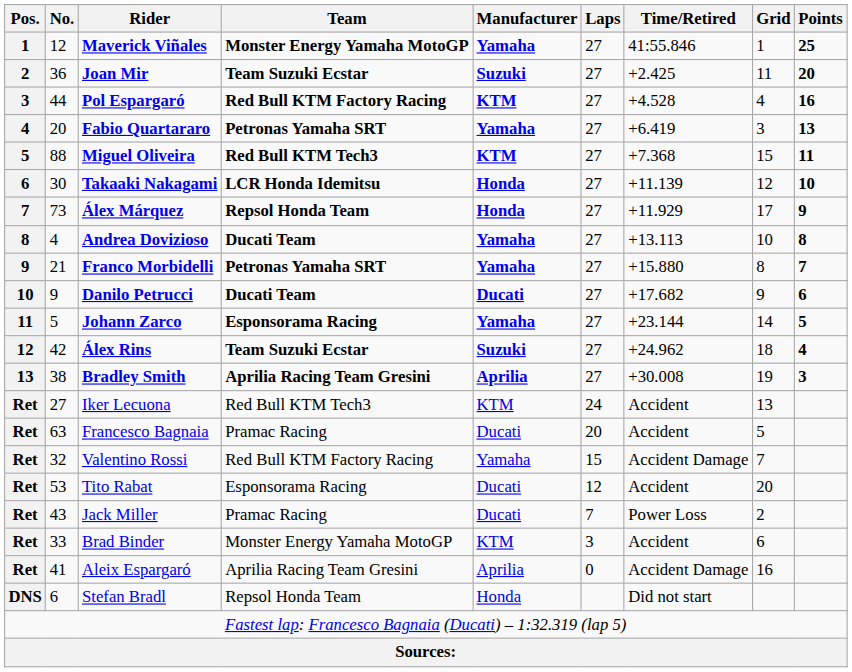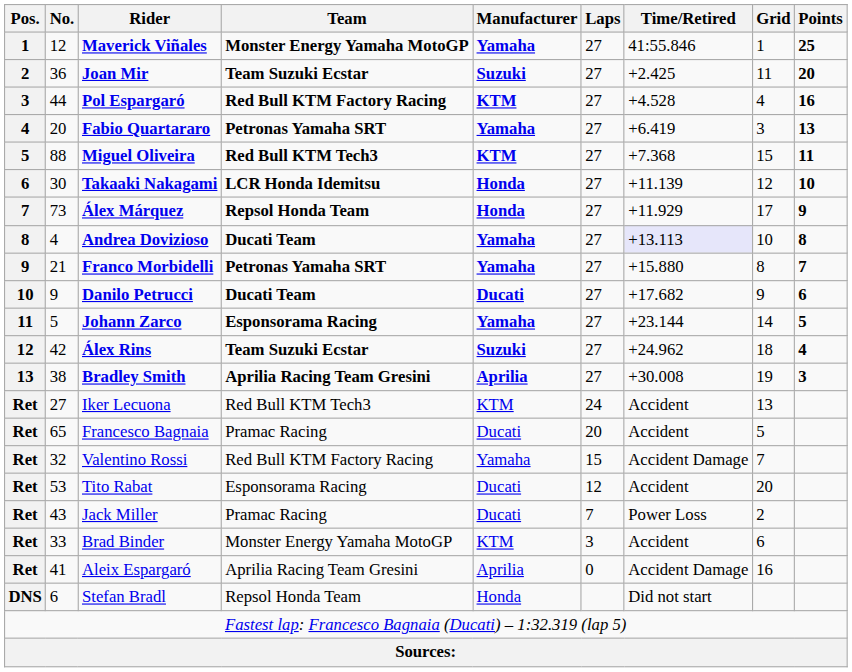 <table class="wikitable" style="font-size: 95%;">
 <tr>
 <th>Pos.</th>
 <th>No.</th>
 <th>Rider</th>
 <th>Team</th>
 <th>Manufacturer</th>
 <th>Laps</th>
 <th>Time/Retired</th>
 <th>Grid</th>
 <th>Points</th>
 </tr>
 <tr>
 <th>1</th>
 <td>12</td>
 <td> <strong><a href='#'>Maverick Viñales</a></strong></td>
 <td><strong>Monster Energy Yamaha MotoGP</strong></td>
 <td><strong><a href='#'>Yamaha</a></strong></td>
 <td>27</td>
 <td>41:55.846</td>
 <td>1</td>
 <td><strong>25</strong></td>
 </tr>
 <tr>
 <th>2</th>
 <td>36</td>
 <td> <strong><a href='#'>Joan Mir</a></strong></td>
 <td><strong>Team Suzuki Ecstar</strong></td>
 <td><strong><a href='#'>Suzuki</a></strong></td>
 <td>27</td>
 <td>+2.425</td>
 <td>11</td>
 <td><strong>20</strong></td>
 </tr>
 <tr>
 <th>3</th>
 <td>44</td>
 <td> <strong><a href='#'>Pol Espargaró</a></strong></td>
 <td><strong>Red Bull KTM Factory Racing</strong></td>
 <td><strong><a href='#'>KTM</a></strong></td>
 <td>27</td>
 <td>+4.528</td>
 <td>4</td>
 <td><strong>16</strong></td>
 </tr>
 <tr>
 <th>4</th>
 <td>20</td>
 <td> <strong><a href='#'>Fabio Quartararo</a></strong></td>
 <td><strong>Petronas Yamaha SRT</strong></td>
 <td><strong><a href='#'>Yamaha</a></strong></td>
 <td>27</td>
 <td>+6.419</td>
 <td>3</td>
 <td><strong>13</strong></td>
 </tr>
 <tr>
 <th>5</th>
 <td>88</td>
 <td> <strong><a href='#'>Miguel Oliveira</a></strong></td>
 <td><strong>Red Bull KTM Tech3</strong></td>
 <td><strong><a href='#'>KTM</a></strong></td>
 <td>27</td>
 <td>+7.368</td>
 <td>15</td>
 <td><strong>11</strong></td>
 </tr>
 <tr>
 <th>6</th>
 <td>30</td>
 <td> <strong><a href='#'>Takaaki Nakagami</a></strong></td>
 <td><strong>LCR Honda Idemitsu</strong></td>
 <td><strong><a href='#'>Honda</a></strong></td>
 <td>27</td>
 <td>+11.139</td>
 <td>12</td>
 <td><strong>10</strong></td>
 </tr>
 <tr>
 <th>7</th>
 <td>73</td>
 <td> <strong><a href='#'>Álex Márquez</a></strong></td>
 <td><strong>Repsol Honda Team</strong></td>
 <td><strong><a href='#'>Honda</a></strong></td>
 <td>27</td>
 <td>+11.929</td>
 <td>17</td>
 <td><strong>9</strong></td>
 </tr>
 <tr>
 <th>8</th>
 <td>4</td>
 <td> <strong><a href='#'>Andrea Dovizioso</a></strong></td>
 <td><strong>Ducati Team</strong></td>
 <td><strong><a href='#'>Yamaha</a></strong></td>
 <td>27</td>
-<td>+13.113</td>
+<td style="background: lavender;">+13.113</td>
 <td>10</td>
 <td><strong>8</strong></td>
 </tr>
 <tr>
 <th>9</th>
 <td>21</td>
 <td> <strong><a href='#'>Franco Morbidelli</a></strong></td>
 <td><strong>Petronas Yamaha SRT</strong></td>
 <td><strong><a href='#'>Yamaha</a></strong></td>
 <td>27</td>
 <td>+15.880</td>
 <td>8</td>
 <td><strong>7</strong></td>
 </tr>
 <tr>
 <th>10</th>
 <td>9</td>
 <td> <strong><a href='#'>Danilo Petrucci</a></strong></td>
 <td><strong>Ducati Team</strong></td>
 <td><strong><a href='#'>Ducati</a></strong></td>
 <td>27</td>
 <td>+17.682</td>
 <td>9</td>
 <td><strong>6</strong></td>
 </tr>
 <tr>
 <th>11</th>
 <td>5</td>
 <td> <strong><a href='#'>Johann Zarco</a></strong></td>
 <td><strong>Esponsorama Racing</strong></td>
 <td><strong><a href='#'>Yamaha</a></strong></td>
 <td>27</td>
 <td>+23.144</td>
 <td>14</td>
 <td><strong>5</strong></td>
 </tr>
 <tr>
 <th>12</th>
 <td>42</td>
 <td> <strong><a href='#'>Álex Rins</a></strong></td>
 <td><strong>Team Suzuki Ecstar</strong></td>
 <td><strong><a href='#'>Suzuki</a></strong></td>
 <td>27</td>
 <td>+24.962</td>
 <td>18</td>
 <td><strong>4</strong></td>
 </tr>
 <tr>
 <th>13</th>
 <td>38</td>
 <td> <strong><a href='#'>Bradley Smith</a></strong></td>
 <td><strong>Aprilia Racing Team Gresini</strong></td>
 <td><strong><a href='#'>Aprilia</a></strong></td>
 <td>27</td>
 <td>+30.008</td>
 <td>19</td>
 <td><strong>3</strong></td>
 </tr>
 <tr>
 <th>Ret</th>
 <td>27</td>
 <td> <a href='#'>Iker Lecuona</a></td>
 <td>Red Bull KTM Tech3</td>
 <td><a href='#'>KTM</a></td>
 <td>24</td>
 <td>Accident</td>
 <td>13</td>
 <td></td>
 </tr>
 <tr>
 <th>Ret</th>
-<td>63</td>
+<td>65</td>
 <td> <a href='#'>Francesco Bagnaia</a></td>
 <td>Pramac Racing</td>
 <td><a href='#'>Ducati</a></td>
 <td>20</td>
 <td>Accident</td>
 <td>5</td>
 <td></td>
 </tr>
 <tr>
 <th>Ret</th>
 <td>32</td>
 <td> <a href='#'>Valentino Rossi</a></td>
 <td>Red Bull KTM Factory Racing</td>
 <td><a href='#'>Yamaha</a></td>
 <td>15</td>
 <td>Accident Damage</td>
 <td>7</td>
 <td></td>
 </tr>
 <tr>
 <th>Ret</th>
 <td>53</td>
 <td> <a href='#'>Tito Rabat</a></td>
 <td>Esponsorama Racing</td>
 <td><a href='#'>Ducati</a></td>
 <td>12</td>
 <td>Accident</td>
 <td>20</td>
 <td></td>
 </tr>
 <tr>
 <th>Ret</th>
 <td>43</td>
 <td> <a href='#'>Jack Miller</a></td>
 <td>Pramac Racing</td>
 <td><a href='#'>Ducati</a></td>
 <td>7</td>
 <td>Power Loss</td>
 <td>2</td>
 <td></td>
 </tr>
 <tr>
 <th>Ret</th>
 <td>33</td>
 <td> <a href='#'>Brad Binder</a></td>
 <td>Monster Energy Yamaha MotoGP</td>
 <td><a href='#'>KTM</a></td>
 <td>3</td>
 <td>Accident</td>
 <td>6</td>
 <td></td>
 </tr>
 <tr>
 <th>Ret</th>
 <td>41</td>
 <td> <a href='#'>Aleix Espargaró</a></td>
 <td>Aprilia Racing Team Gresini</td>
 <td><a href='#'>Aprilia</a></td>
 <td>0</td>
 <td>Accident Damage</td>
 <td>16</td>
 <td></td>
 </tr>
 <tr>
 <th>DNS</th>
 <td>6</td>
 <td> <a href='#'>Stefan Bradl</a></td>
 <td>Repsol Honda Team</td>
 <td><a href='#'>Honda</a></td>
 <td></td>
 <td>Did not start</td>
 <td></td>
 <td></td>
 </tr>
 <tr class="sortbottom">
 <td colspan="9" style="text-align:center"><em><a href='#'>Fastest lap</a>:  <a href='#'>Francesco Bagnaia</a> (<a href='#'>Ducati</a>) – 1:32.319 (lap 5)</em></td>
 </tr>
 <tr>
 <th colspan=9>Sources:</th>
 </tr>
 </table>
